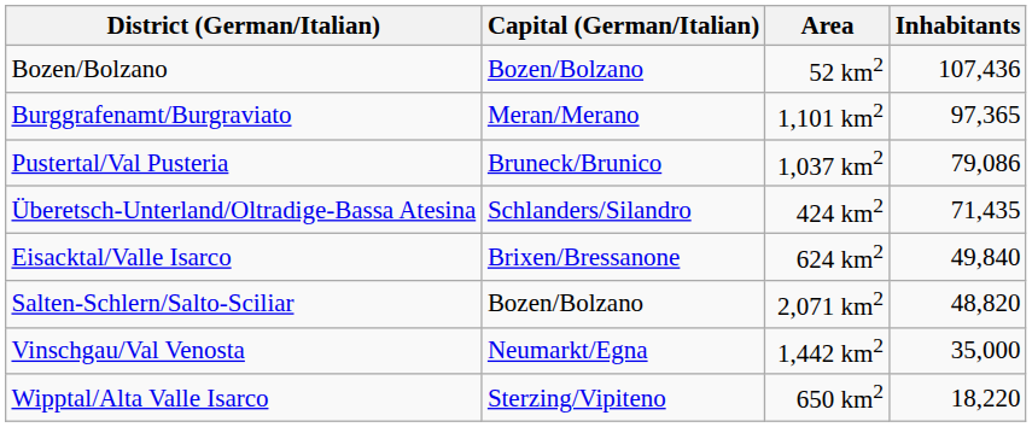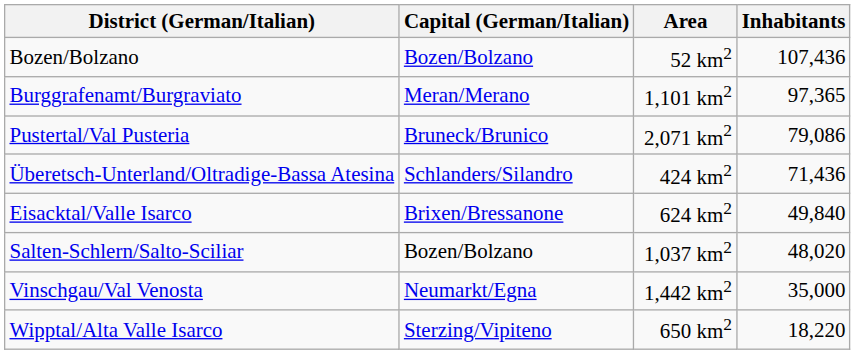 <table class="wikitable">
 <tr>
 <th>District (German/Italian)</th>
 <th>Capital (German/Italian)</th>
 <th>Area</th>
 <th>Inhabitants</th>
 </tr>
 <tr>
 <td>Bozen/Bolzano</td>
 <td><a href='#'>Bozen/Bolzano</a></td>
 <td align="right">52 km<sup>2</sup></td>
 <td align="right">107,436</td>
 </tr>
 <tr>
 <td><a href='#'>Burggrafenamt/Burgraviato</a></td>
 <td><a href='#'>Meran/Merano</a></td>
 <td align="right">1,101 km<sup>2</sup></td>
 <td align="right">97,365</td>
 </tr>
 <tr>
 <td><a href='#'>Pustertal/Val Pusteria</a></td>
 <td><a href='#'>Bruneck/Brunico</a></td>
-<td align="right">1,037 km<sup>2</sup></td>
+<td align="right"> 2,071 km<sup>2</sup></td>
 <td align="right">79,086</td>
 </tr>
 <tr>
 <td><a href='#'>Überetsch-Unterland/Oltradige-Bassa Atesina</a></td>
 <td><a href='#'>Schlanders/Silandro</a></td>
 <td align="right">424 km<sup>2</sup></td>
-<td align="right">71,435</td>
+<td align="right">71,436</td>
 </tr>
 <tr>
 <td><a href='#'>Eisacktal/Valle Isarco</a></td>
 <td><a href='#'>Brixen/Bressanone</a></td>
 <td align="right">624 km<sup>2</sup></td>
 <td align="right">49,840</td>
 </tr>
 <tr>
 <td><a href='#'>Salten-Schlern/Salto-Sciliar</a></td>
 <td>Bozen/Bolzano</td>
-<td align="right"> 2,071 km<sup>2</sup></td>
-<td align="right">48,820</td>
+<td align="right">1,037 km<sup>2</sup></td>
+<td align="right">48,020</td>
 </tr>
 <tr>
 <td><a href='#'>Vinschgau/Val Venosta</a></td>
 <td><a href='#'>Neumarkt/Egna</a></td>
 <td align="right">1,442 km<sup>2</sup></td>
 <td align="right">35,000</td>
 </tr>
 <tr>
 <td><a href='#'>Wipptal/Alta Valle Isarco</a></td>
 <td><a href='#'>Sterzing/Vipiteno</a></td>
 <td align="right">650 km<sup>2</sup></td>
 <td align="right">18,220</td>
 </tr>
 </table>
